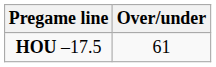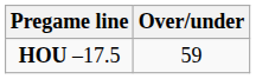 <table class="wikitable">
 <tr align="center">
 <th style=>Pregame line</th>
 <th style=>Over/under</th>
 </tr>
 <tr align="center">
 <td><strong>HOU</strong> –17.5</td>
-<td>61</td>
+<td>59</td>
 </tr>
 </table>
